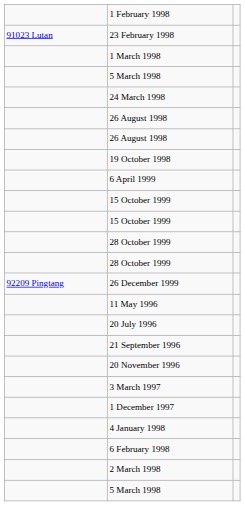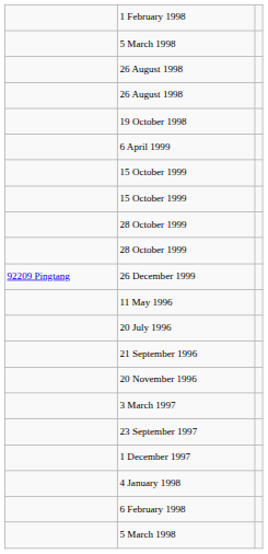 <table class="wikitable" style="font-size: 80%; float: left; width: 26em; margin-right: 1em; height: 700px">
 <tr>
 <td></td>
 <td>1 February 1998</td>
 <td></td>
 </tr>
 <tr>
-<td><a href='#'>91023 Lutan</a></td>
-<td>23 February 1998</td>
-<td></td>
-</tr>
-<tr>
-<td></td>
-<td>1 March 1998</td>
-<td></td>
-</tr>
-<tr>
 <td></td>
 <td>5 March 1998</td>
-<td></td>
-</tr>
-<tr>
-<td></td>
-<td>24 March 1998</td>
 <td></td>
 </tr>
 <tr>
 <td></td>
 <td>26 August 1998</td>
 <td></td>
 </tr>
 <tr>
 <td></td>
 <td>26 August 1998</td>
 <td></td>
 </tr>
 <tr>
 <td></td>
 <td>19 October 1998</td>
 <td></td>
 </tr>
 <tr>
 <td></td>
 <td>6 April 1999</td>
 <td></td>
 </tr>
 <tr>
 <td></td>
 <td>15 October 1999</td>
 <td></td>
 </tr>
 <tr>
 <td></td>
 <td>15 October 1999</td>
 <td></td>
 </tr>
 <tr>
 <td></td>
 <td>28 October 1999</td>
 <td></td>
 </tr>
 <tr>
 <td></td>
 <td>28 October 1999</td>
 <td></td>
 </tr>
 <tr>
 <td><a href='#'>92209 Pingtang</a></td>
 <td>26 December 1999</td>
 <td></td>
 </tr>
 <tr>
 <td></td>
 <td>11 May 1996</td>
 <td></td>
 </tr>
 <tr>
 <td></td>
 <td>20 July 1996</td>
 <td></td>
 </tr>
 <tr>
 <td></td>
 <td>21 September 1996</td>
 <td></td>
 </tr>
 <tr>
 <td></td>
 <td>20 November 1996</td>
 <td></td>
 </tr>
 <tr>
 <td></td>
 <td>3 March 1997</td>
 <td></td>
 </tr>
 <tr>
 <td></td>
+<td>23 September 1997</td>
+<td></td>
+</tr>
+<tr>
+<td></td>
 <td>1 December 1997</td>
 <td></td>
 </tr>
 <tr>
 <td></td>
 <td>4 January 1998</td>
 <td></td>
 </tr>
 <tr>
 <td></td>
 <td>6 February 1998</td>
 <td></td>
 </tr>
 <tr>
 <td></td>
-<td>2 March 1998</td>
-<td></td>
-</tr>
-<tr>
-<td></td>
 <td>5 March 1998</td>
 <td></td>
 </tr>
 </table>
